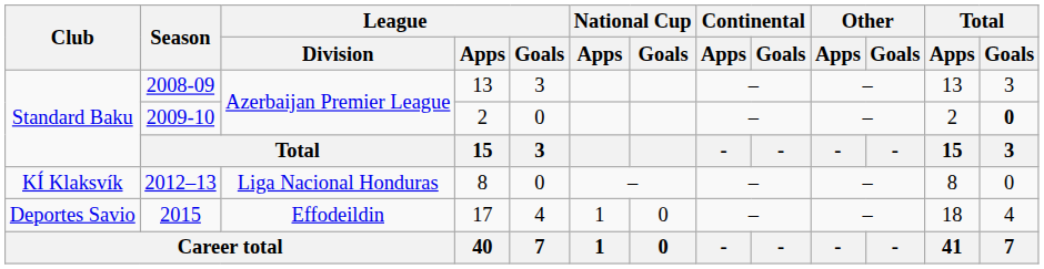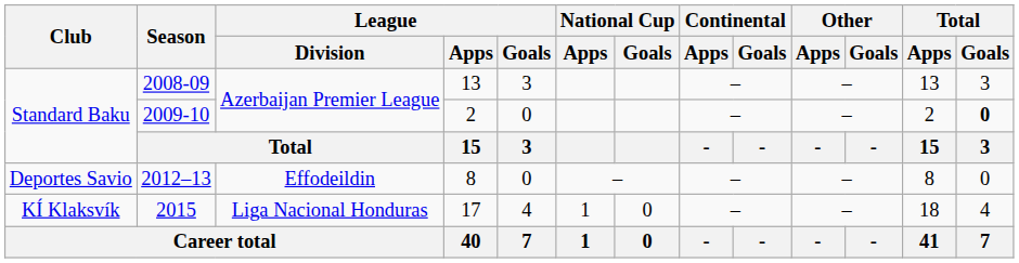 <table class="wikitable" style="text-align: center;">
 <tr>
 <th rowspan="2">Club</th>
 <th rowspan="2">Season</th>
 <th colspan="3">League</th>
 <th colspan="2">National Cup</th>
 <th colspan="2">Continental</th>
 <th colspan="2">Other</th>
 <th colspan="2">Total</th>
 </tr>
 <tr>
 <th>Division</th>
 <th>Apps</th>
 <th>Goals</th>
 <th>Apps</th>
 <th>Goals</th>
 <th>Apps</th>
 <th>Goals</th>
 <th>Apps</th>
 <th>Goals</th>
 <th>Apps</th>
 <th>Goals</th>
 </tr>
 <tr>
 <td rowspan="3" valign="center"><a href='#'>Standard Baku</a></td>
 <td><a href='#'>2008-09</a></td>
 <td rowspan="2" valign="center"><a href='#'>Azerbaijan Premier League</a></td>
 <td>13</td>
 <td>3</td>
 <td></td>
 <td></td>
 <td colspan="2">–</td>
 <td colspan="2">–</td>
 <td>13</td>
 <td>3</td>
 </tr>
 <tr>
 <td><a href='#'>2009-10</a></td>
 <td>2</td>
 <td>0</td>
 <td></td>
 <td></td>
 <td colspan="2">–</td>
 <td colspan="2">–</td>
 <td>2</td>
 <td><strong>0</strong></td>
 </tr>
 <tr>
 <th colspan="2">Total</th>
 <th>15</th>
 <th>3</th>
 <th></th>
 <th></th>
 <th>-</th>
 <th>-</th>
 <th>-</th>
 <th>-</th>
 <th>15</th>
 <th>3</th>
 </tr>
 <tr>
-<td valign="center"><a href='#'>KÍ Klaksvík</a></td>
+<td valign="center"><a href='#'>Deportes Savio</a></td>
 <td><a href='#'>2012–13</a></td>
-<td><a href='#'>Liga Nacional Honduras</a></td>
+<td><a href='#'>Effodeildin</a></td>
 <td>8</td>
 <td>0</td>
 <td colspan="2">–</td>
 <td colspan="2">–</td>
 <td colspan="2">–</td>
 <td>8</td>
 <td>0</td>
 </tr>
 <tr>
-<td valign="center"><a href='#'>Deportes Savio</a></td>
+<td valign="center"><a href='#'>KÍ Klaksvík</a></td>
 <td><a href='#'>2015</a></td>
-<td><a href='#'>Effodeildin</a></td>
+<td><a href='#'>Liga Nacional Honduras</a></td>
 <td>17</td>
 <td>4</td>
 <td>1</td>
 <td>0</td>
 <td colspan="2">–</td>
 <td colspan="2">–</td>
 <td>18</td>
 <td>4</td>
 </tr>
 <tr>
 <th colspan="3">Career total</th>
 <th>40</th>
 <th>7</th>
 <th>1</th>
 <th>0</th>
 <th>-</th>
 <th>-</th>
 <th>-</th>
 <th>-</th>
 <th>41</th>
 <th>7</th>
 </tr>
 </table>
